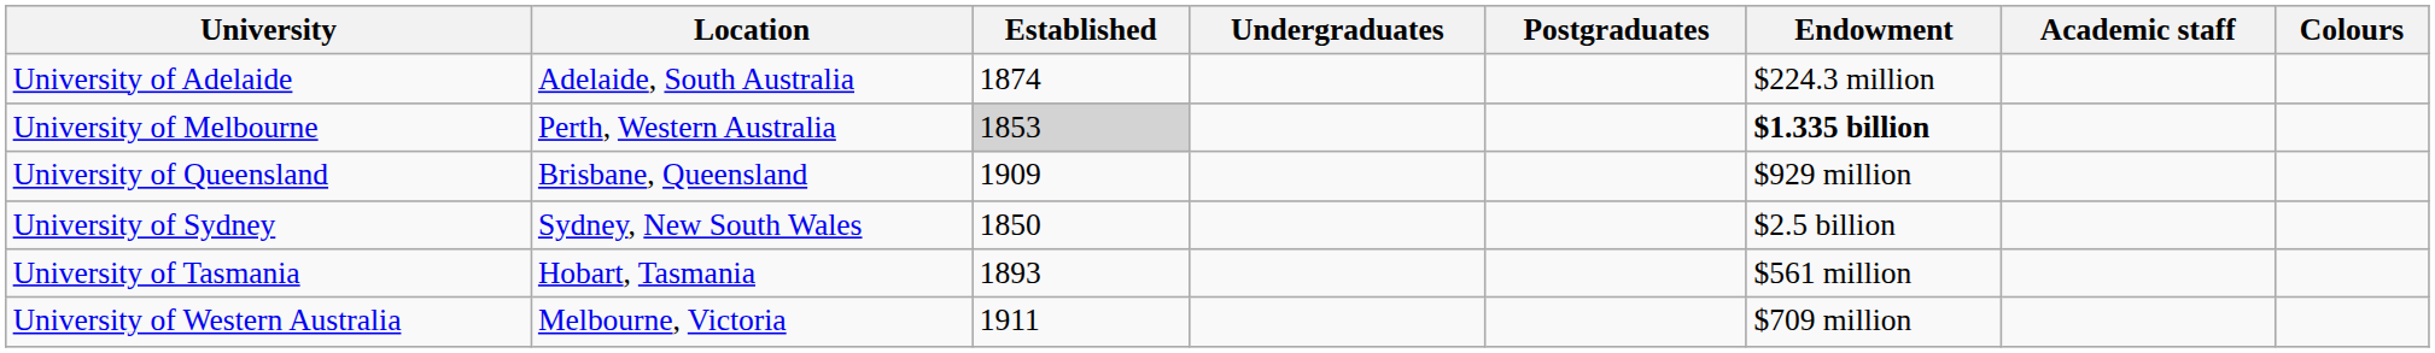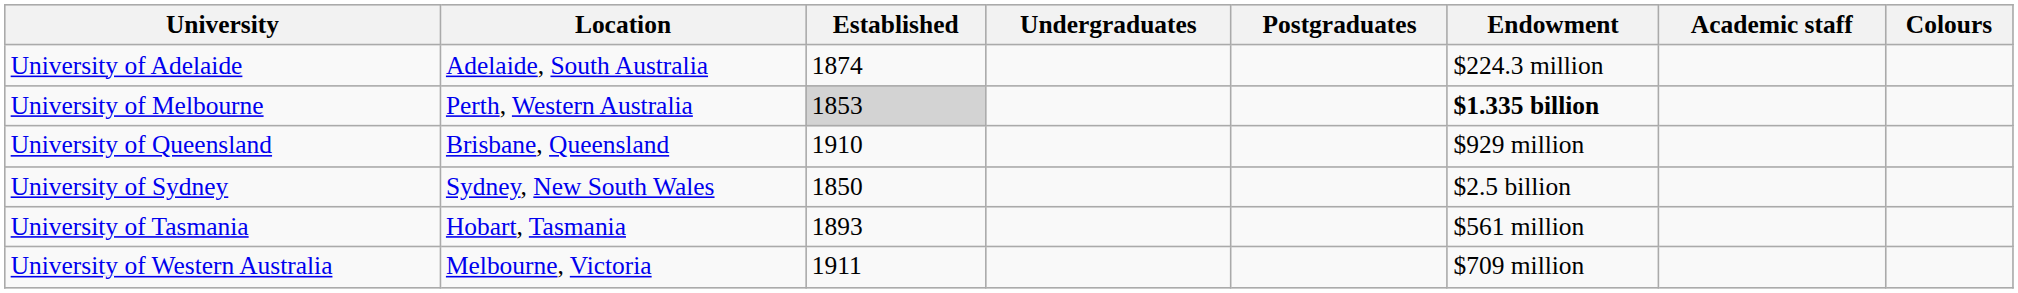 <table class="wikitable sortable" style="text-align:left; width:100%;">
 <tr>
 <th>University</th>
 <th class="unsortable">Location</th>
 <th>Established</th>
 <th>Undergraduates</th>
 <th>Postgraduates</th>
 <th>Endowment</th>
 <th>Academic staff</th>
 <th class="unsortable">Colours</th>
 </tr>
 <tr>
 <td><a href='#'>University of Adelaide</a></td>
 <td><a href='#'>Adelaide</a>, <a href='#'>South Australia</a></td>
 <td>1874</td>
 <td></td>
 <td></td>
 <td>$224.3 million</td>
 <td></td>
 <td>  </td>
 </tr>
 <tr>
 <td><a href='#'>University of Melbourne</a></td>
 <td><a href='#'>Perth</a>, <a href='#'>Western Australia</a></td>
 <td style="background: lightgrey;">1853</td>
 <td></td>
 <td></td>
 <td><strong>$1.335 billion</strong></td>
 <td></td>
 <td> </td>
 </tr>
 <tr>
 <td><a href='#'>University of Queensland</a></td>
 <td><a href='#'>Brisbane</a>, <a href='#'>Queensland</a></td>
-<td>1909</td>
+<td>1910</td>
 <td></td>
 <td></td>
 <td>$929 million</td>
 <td></td>
 <td>  </td>
 </tr>
 <tr>
 <td><a href='#'>University of Sydney</a></td>
 <td><a href='#'>Sydney</a>, <a href='#'>New South Wales</a></td>
 <td>1850</td>
 <td></td>
 <td></td>
 <td>$2.5 billion</td>
 <td></td>
 <td>  </td>
 </tr>
 <tr>
 <td><a href='#'>University of Tasmania</a></td>
 <td><a href='#'>Hobart</a>, <a href='#'>Tasmania</a></td>
 <td>1893</td>
 <td></td>
 <td></td>
 <td>$561 million</td>
 <td></td>
 <td> </td>
 </tr>
 <tr>
 <td><a href='#'>University of Western Australia</a></td>
 <td><a href='#'>Melbourne</a>, <a href='#'>Victoria</a></td>
 <td>1911</td>
 <td></td>
 <td></td>
 <td>$709 million</td>
 <td></td>
 <td> </td>
 </tr>
 </table>
